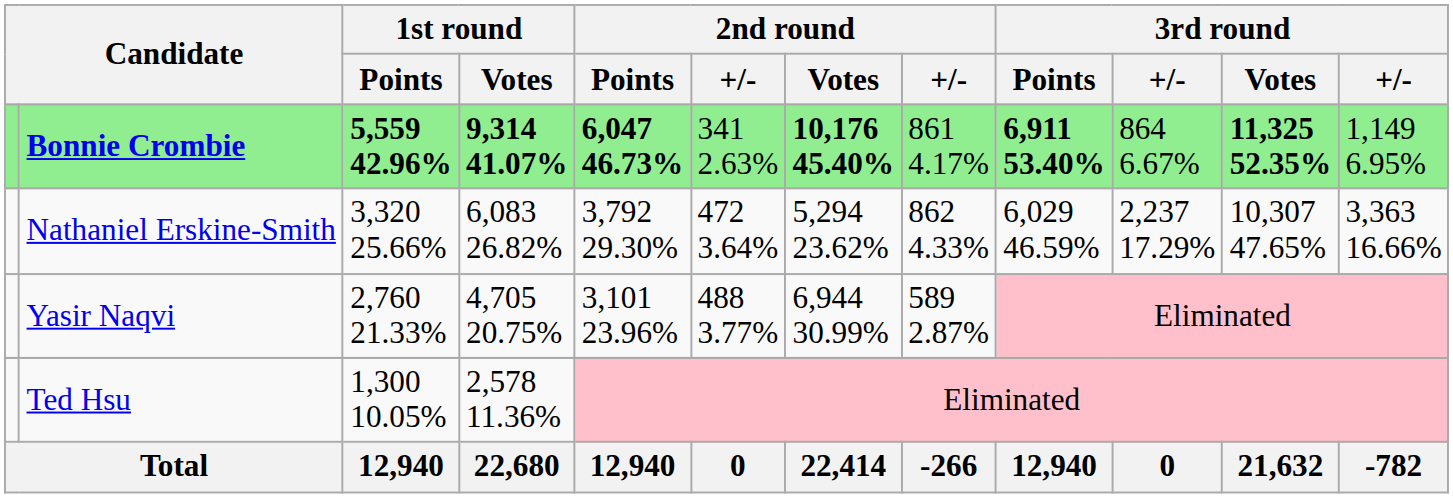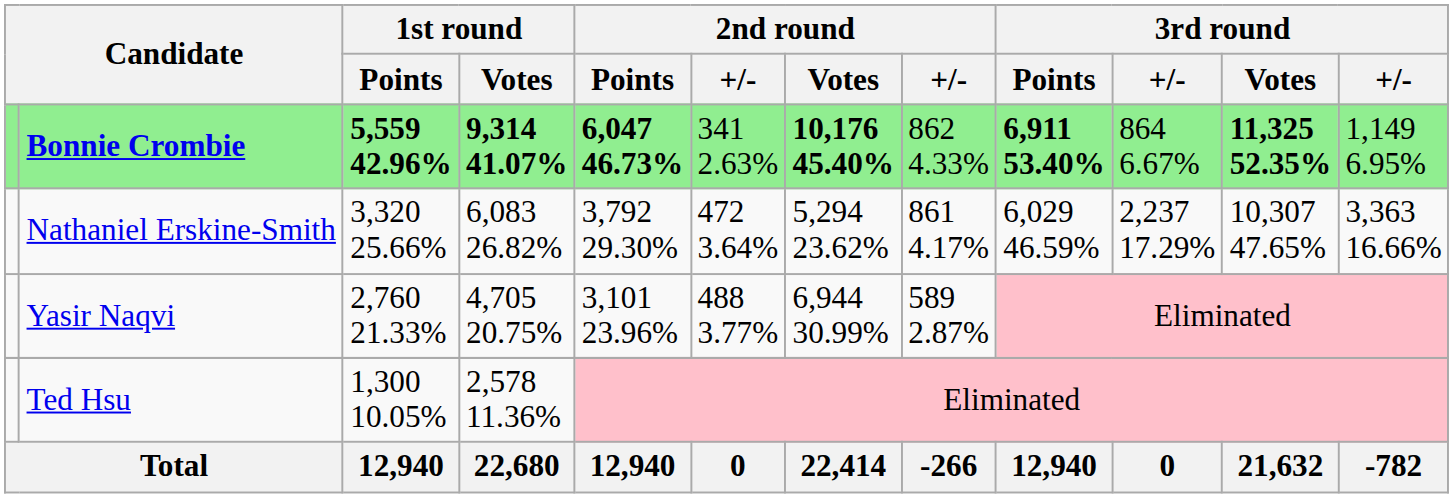 <table class="wikitable">
 <tr>
 <th rowspan="2" colspan="2">Candidate</th>
 <th colspan="2">1st round</th>
 <th colspan="4">2nd round</th>
 <th colspan="4">3rd round</th>
 </tr>
 <tr>
 <th>Points</th>
 <th>Votes</th>
 <th>Points</th>
 <th>+/-</th>
 <th>Votes</th>
 <th>+/-</th>
 <th>Points</th>
 <th>+/-</th>
 <th>Votes</th>
 <th>+/-</th>
 </tr>
 <tr style="background:lightgreen;">
 <td></td>
 <td><strong><a href='#'>Bonnie Crombie</a></strong></td>
 <td><strong>5,559</strong><br><strong>42.96%</strong></td>
 <td><strong>9,314</strong><br><strong>41.07%</strong></td>
 <td><strong>6,047</strong> <br><strong>46.73%</strong></td>
 <td>341<br>2.63%</td>
 <td><strong>10,176</strong><br><strong>45.40%</strong></td>
-<td>861<br>4.17%</td>
+<td>862<br>4.33%</td>
 <td><strong>6,911</strong><br><strong>53.40%</strong></td>
 <td>864<br>6.67%</td>
 <td><strong>11,325</strong><br><strong>52.35%</strong></td>
 <td>1,149<br>6.95%</td>
 </tr>
 <tr>
 <td></td>
 <td><a href='#'>Nathaniel Erskine-Smith</a></td>
 <td>3,320<br>25.66%</td>
 <td>6,083<br>26.82%</td>
 <td>3,792<br>29.30%</td>
 <td>472<br>3.64%</td>
 <td>5,294<br>23.62%</td>
-<td>862<br>4.33%</td>
+<td>861<br>4.17%</td>
 <td>6,029<br>46.59%</td>
 <td>2,237<br>17.29%</td>
 <td>10,307<br>47.65%</td>
 <td>3,363<br>16.66%</td>
 </tr>
 <tr>
 <td></td>
 <td><a href='#'>Yasir Naqvi</a></td>
 <td>2,760<br>21.33%</td>
 <td>4,705<br>20.75%</td>
 <td>3,101<br>23.96%</td>
 <td>488<br>3.77%</td>
 <td>6,944<br>30.99%</td>
 <td>589<br>2.87%</td>
 <td colspan="6" style="background:pink; text-align:center">Eliminated</td>
 </tr>
 <tr>
 </tr>
 <tr>
 <td></td>
 <td><a href='#'>Ted Hsu</a></td>
 <td>1,300<br>10.05%</td>
 <td>2,578<br>11.36%</td>
 <td colspan="8" style="background:pink; text-align:center">Eliminated</td>
 </tr>
 <tr>
 <th colspan="2">Total</th>
 <th align="right">12,940</th>
 <th align="right">22,680</th>
 <th align="right">12,940</th>
 <th align="right">0</th>
 <th align="right">22,414</th>
 <th align="right">-266</th>
 <th align="right">12,940</th>
 <th align="right">0</th>
 <th align="right">21,632</th>
 <th align="right">-782</th>
 </tr>
 </table>
